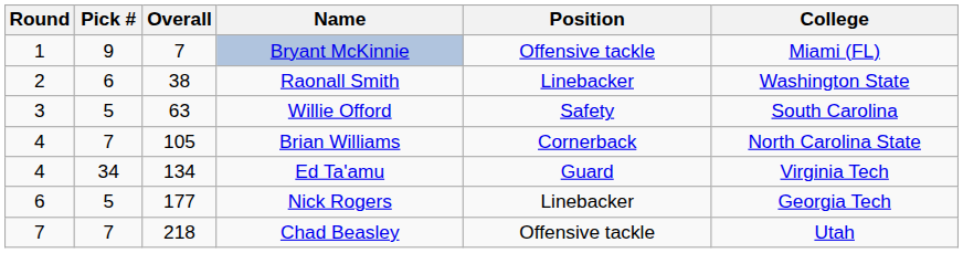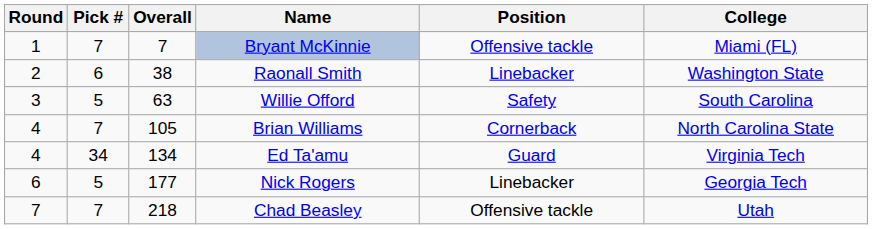 <table class="wikitable sortable" style="text-align:center">
 <tr>
 <th width=50px>Round</th>
 <th width=50px>Pick #</th>
 <th width=50px>Overall</th>
 <th width=200px>Name</th>
 <th width=200px>Position</th>
 <th width=200px>College</th>
 </tr>
 <tr>
 <td>1</td>
-<td>9</td>
+<td>7</td>
 <td>7</td>
 <td bgcolor=lightsteelblue><a href='#'>Bryant McKinnie</a></td>
 <td><a href='#'>Offensive tackle</a></td>
 <td><a href='#'>Miami (FL)</a></td>
 </tr>
 <tr>
 <td>2</td>
 <td>6</td>
 <td>38</td>
 <td><a href='#'>Raonall Smith</a></td>
 <td><a href='#'>Linebacker</a></td>
 <td><a href='#'>Washington State</a></td>
 </tr>
 <tr>
 <td>3</td>
 <td>5</td>
 <td>63</td>
 <td><a href='#'>Willie Offord</a></td>
 <td><a href='#'>Safety</a></td>
 <td><a href='#'>South Carolina</a></td>
 </tr>
 <tr>
 <td>4</td>
 <td>7</td>
 <td>105</td>
 <td><a href='#'>Brian Williams</a></td>
 <td><a href='#'>Cornerback</a></td>
 <td><a href='#'>North Carolina State</a></td>
 </tr>
 <tr>
 <td>4</td>
 <td>34</td>
 <td>134</td>
 <td><a href='#'>Ed Ta'amu</a></td>
 <td><a href='#'>Guard</a></td>
 <td><a href='#'>Virginia Tech</a></td>
 </tr>
 <tr>
 <td>6</td>
 <td>5</td>
 <td>177</td>
 <td><a href='#'>Nick Rogers</a></td>
 <td>Linebacker</td>
 <td><a href='#'>Georgia Tech</a></td>
 </tr>
 <tr>
 <td>7</td>
 <td>7</td>
 <td>218</td>
 <td><a href='#'>Chad Beasley</a></td>
 <td>Offensive tackle</td>
 <td><a href='#'>Utah</a></td>
 </tr>
 </table>
